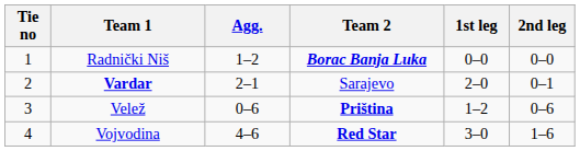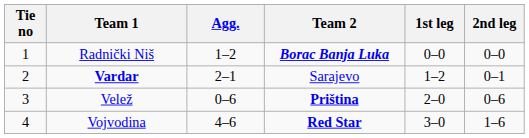 <table class="wikitable" style="text-align: center">
 <tr>
 <th width=40>Tie no</th>
 <th width=150>Team 1</th>
 <th width=80><a href='#'>Agg.</a></th>
 <th width=150>Team 2</th>
 <th width=60>1st leg</th>
 <th width=60>2nd leg</th>
 </tr>
 <tr>
 <td>1</td>
 <td><a href='#'>Radnički Niš</a></td>
 <td>1–2</td>
 <td><strong><em><a href='#'>Borac Banja Luka</a></em></strong></td>
 <td>0–0</td>
 <td>0–0</td>
 </tr>
 <tr>
 <td>2</td>
 <td><strong><a href='#'>Vardar</a></strong></td>
 <td>2–1</td>
 <td><a href='#'>Sarajevo</a></td>
-<td>2–0</td>
+<td>1–2</td>
 <td>0–1</td>
 </tr>
 <tr>
 <td>3</td>
 <td><a href='#'>Velež</a></td>
 <td>0–6</td>
 <td><strong><a href='#'>Priština</a></strong></td>
-<td>1–2</td>
+<td>2–0</td>
 <td>0–6</td>
 </tr>
 <tr>
 <td>4</td>
 <td><a href='#'>Vojvodina</a></td>
 <td>4–6</td>
 <td><strong><a href='#'>Red Star</a></strong></td>
 <td>3–0</td>
 <td>1–6</td>
 </tr>
 </table>
